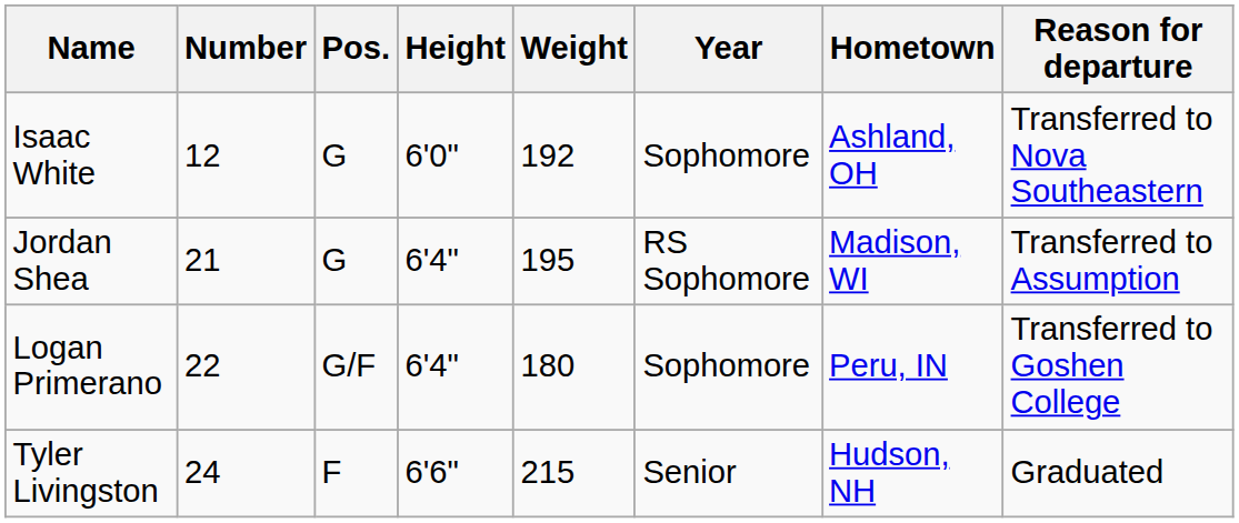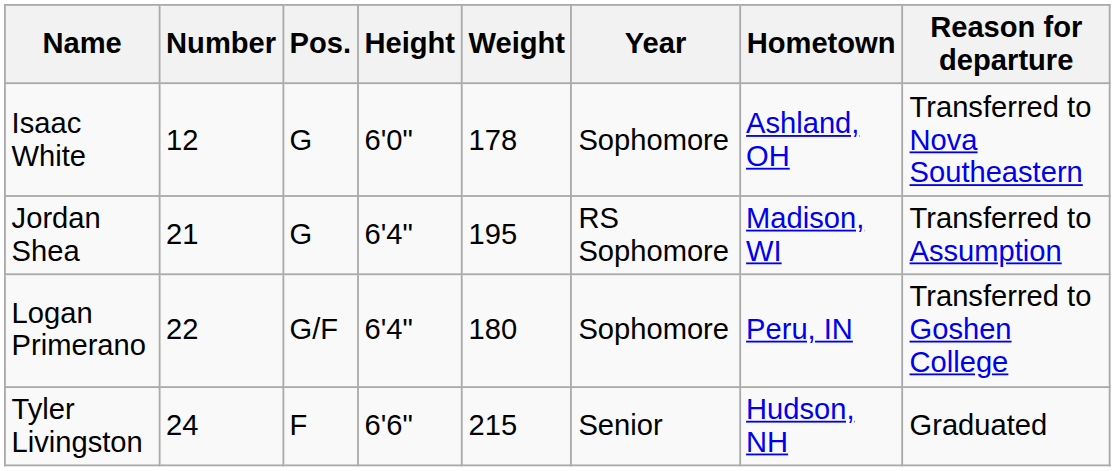 <table class="wikitable sortable" border="1">
 <tr>
 <th>Name</th>
 <th>Number</th>
 <th>Pos.</th>
 <th>Height</th>
 <th>Weight</th>
 <th>Year</th>
 <th>Hometown</th>
 <th class="unsortable">Reason for departure</th>
 </tr>
 <tr>
 <td>Isaac White</td>
 <td>12</td>
 <td>G</td>
 <td>6'0"</td>
-<td>192</td>
+<td>178</td>
 <td>Sophomore</td>
 <td><a href='#'>Ashland, OH</a></td>
 <td>Transferred to <a href='#'>Nova Southeastern</a></td>
 </tr>
 <tr>
 <td>Jordan Shea</td>
 <td>21</td>
 <td>G</td>
 <td>6'4"</td>
 <td>195</td>
 <td>RS Sophomore</td>
 <td><a href='#'>Madison, WI</a></td>
 <td>Transferred to <a href='#'>Assumption</a></td>
 </tr>
 <tr>
 <td>Logan Primerano</td>
 <td>22</td>
 <td>G/F</td>
 <td>6'4"</td>
 <td>180</td>
 <td>Sophomore</td>
 <td><a href='#'>Peru, IN</a></td>
 <td>Transferred to <a href='#'>Goshen College</a></td>
 </tr>
 <tr>
 <td>Tyler Livingston</td>
 <td>24</td>
 <td>F</td>
 <td>6'6"</td>
 <td>215</td>
 <td>Senior</td>
 <td><a href='#'>Hudson, NH</a></td>
 <td>Graduated</td>
 </tr>
 </table>
